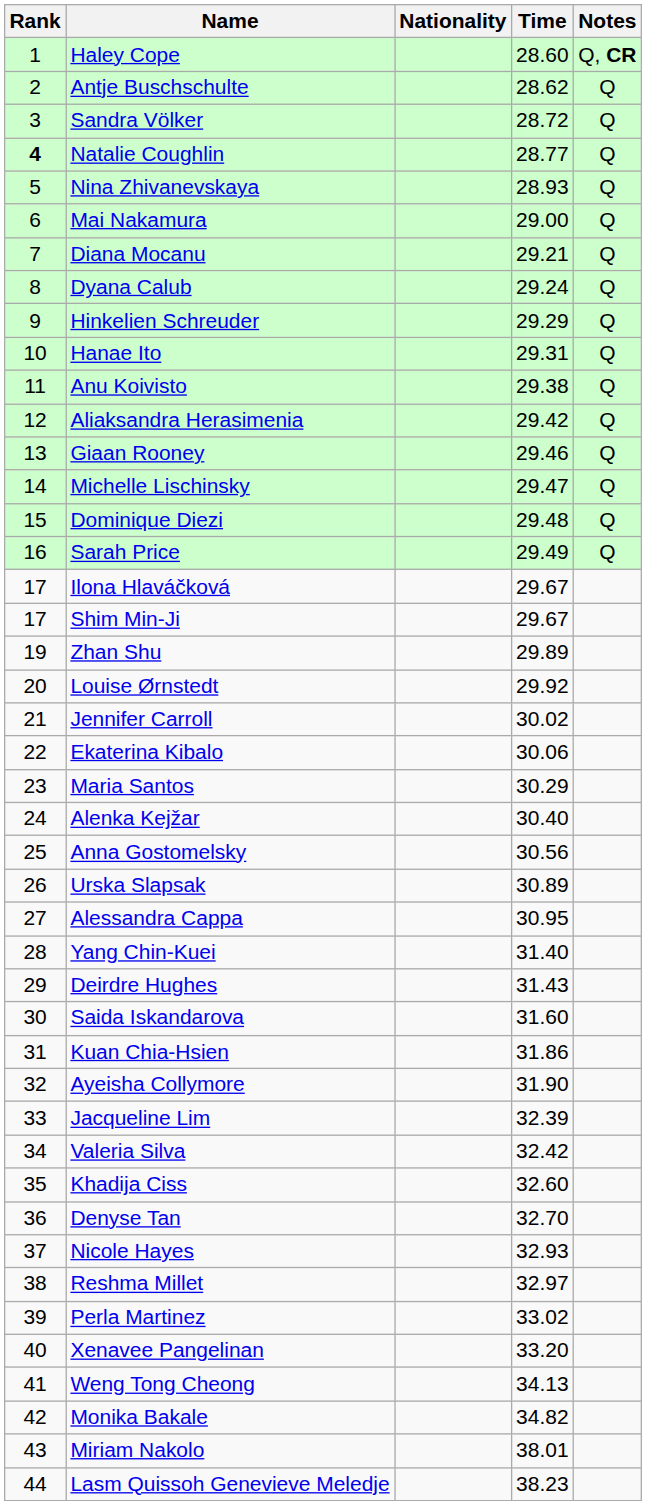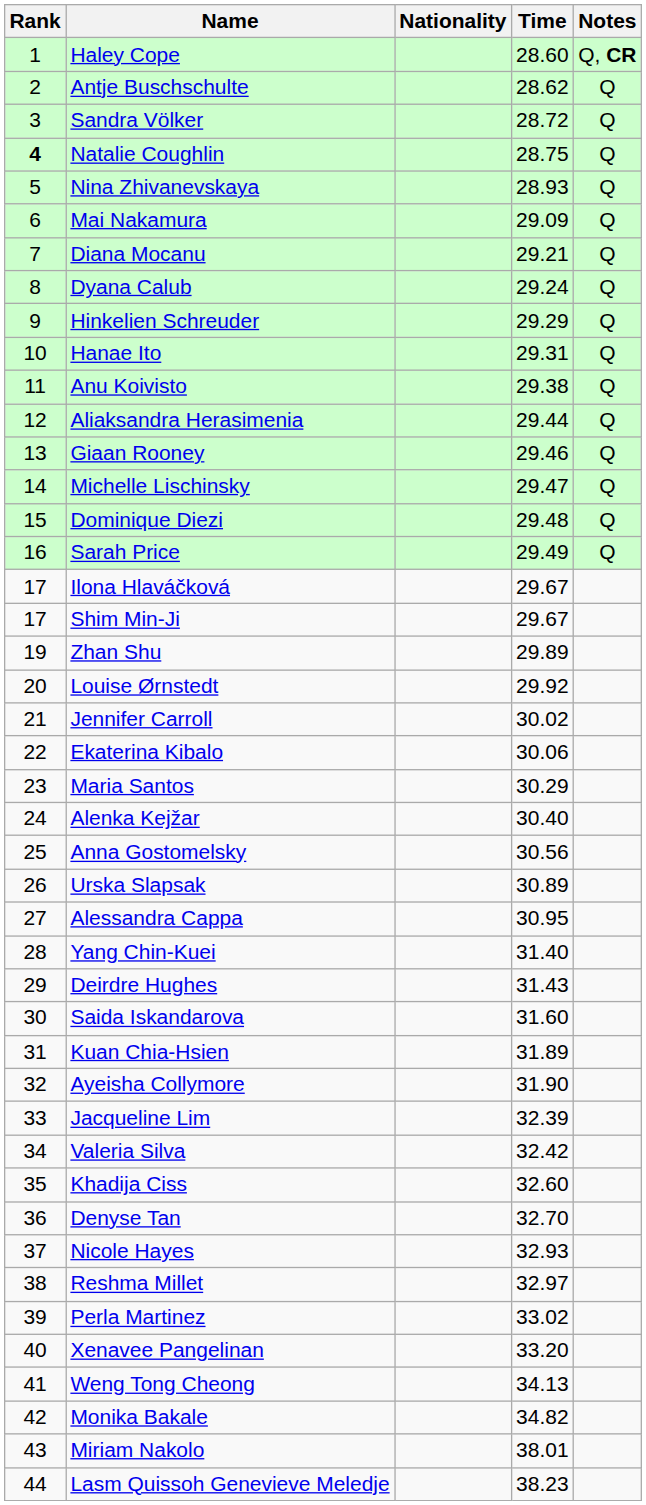 <table class="wikitable sortable" style="text-align:center">
 <tr>
 <th>Rank</th>
 <th>Name</th>
 <th>Nationality</th>
 <th>Time</th>
 <th>Notes</th>
 </tr>
 <tr bgcolor=ccffcc>
 <td>1</td>
 <td align=left><a href='#'>Haley Cope</a></td>
 <td align=left></td>
 <td>28.60</td>
 <td>Q, <strong>CR</strong></td>
 </tr>
 <tr bgcolor=ccffcc>
 <td>2</td>
 <td align=left><a href='#'>Antje Buschschulte</a></td>
 <td align=left></td>
 <td>28.62</td>
 <td>Q</td>
 </tr>
 <tr bgcolor=ccffcc>
 <td>3</td>
 <td align=left><a href='#'>Sandra Völker</a></td>
 <td align=left></td>
 <td>28.72</td>
 <td>Q</td>
 </tr>
 <tr bgcolor=ccffcc>
 <td><strong>4</strong></td>
 <td align=left><a href='#'>Natalie Coughlin</a></td>
 <td align=left></td>
-<td>28.77</td>
+<td>28.75</td>
 <td>Q</td>
 </tr>
 <tr bgcolor=ccffcc>
 <td>5</td>
 <td align=left><a href='#'>Nina Zhivanevskaya</a></td>
 <td align=left></td>
 <td>28.93</td>
 <td>Q</td>
 </tr>
 <tr bgcolor=ccffcc>
 <td>6</td>
 <td align=left><a href='#'>Mai Nakamura</a></td>
 <td align=left></td>
-<td>29.00</td>
+<td>29.09</td>
 <td>Q</td>
 </tr>
 <tr bgcolor=ccffcc>
 <td>7</td>
 <td align=left><a href='#'>Diana Mocanu</a></td>
 <td align=left></td>
 <td>29.21</td>
 <td>Q</td>
 </tr>
 <tr bgcolor=ccffcc>
 <td>8</td>
 <td align=left><a href='#'>Dyana Calub</a></td>
 <td align=left></td>
 <td>29.24</td>
 <td>Q</td>
 </tr>
 <tr bgcolor=ccffcc>
 <td>9</td>
 <td align=left><a href='#'>Hinkelien Schreuder</a></td>
 <td align=left></td>
 <td>29.29</td>
 <td>Q</td>
 </tr>
 <tr bgcolor=ccffcc>
 <td>10</td>
 <td align=left><a href='#'>Hanae Ito</a></td>
 <td align=left></td>
 <td>29.31</td>
 <td>Q</td>
 </tr>
 <tr bgcolor=ccffcc>
 <td>11</td>
 <td align=left><a href='#'>Anu Koivisto</a></td>
 <td align=left></td>
 <td>29.38</td>
 <td>Q</td>
 </tr>
 <tr bgcolor=ccffcc>
 <td>12</td>
 <td align=left><a href='#'>Aliaksandra Herasimenia</a></td>
 <td align=left></td>
-<td>29.42</td>
+<td>29.44</td>
 <td>Q</td>
 </tr>
 <tr bgcolor=ccffcc>
 <td>13</td>
 <td align=left><a href='#'>Giaan Rooney</a></td>
 <td align=left></td>
 <td>29.46</td>
 <td>Q</td>
 </tr>
 <tr bgcolor=ccffcc>
 <td>14</td>
 <td align=left><a href='#'>Michelle Lischinsky</a></td>
 <td align=left></td>
 <td>29.47</td>
 <td>Q</td>
 </tr>
 <tr bgcolor=ccffcc>
 <td>15</td>
 <td align=left><a href='#'>Dominique Diezi</a></td>
 <td align=left></td>
 <td>29.48</td>
 <td>Q</td>
 </tr>
 <tr bgcolor=ccffcc>
 <td>16</td>
 <td align=left><a href='#'>Sarah Price</a></td>
 <td align=left></td>
 <td>29.49</td>
 <td>Q</td>
 </tr>
 <tr>
 <td>17</td>
 <td align=left><a href='#'>Ilona Hlaváčková</a></td>
 <td align=left></td>
 <td>29.67</td>
 <td></td>
 </tr>
 <tr>
 <td>17</td>
 <td align=left><a href='#'>Shim Min-Ji</a></td>
 <td align=left></td>
 <td>29.67</td>
 <td></td>
 </tr>
 <tr>
 <td>19</td>
 <td align=left><a href='#'>Zhan Shu</a></td>
 <td align=left></td>
 <td>29.89</td>
 <td></td>
 </tr>
 <tr>
 <td>20</td>
 <td align=left><a href='#'>Louise Ørnstedt</a></td>
 <td align=left></td>
 <td>29.92</td>
 <td></td>
 </tr>
 <tr>
 <td>21</td>
 <td align=left><a href='#'>Jennifer Carroll</a></td>
 <td align=left></td>
 <td>30.02</td>
 <td></td>
 </tr>
 <tr>
 <td>22</td>
 <td align=left><a href='#'>Ekaterina Kibalo</a></td>
 <td align=left></td>
 <td>30.06</td>
 <td></td>
 </tr>
 <tr>
 <td>23</td>
 <td align=left><a href='#'>Maria Santos</a></td>
 <td align=left></td>
 <td>30.29</td>
 <td></td>
 </tr>
 <tr>
 <td>24</td>
 <td align=left><a href='#'>Alenka Kejžar</a></td>
 <td align=left></td>
 <td>30.40</td>
 <td></td>
 </tr>
 <tr>
 <td>25</td>
 <td align=left><a href='#'>Anna Gostomelsky</a></td>
 <td align=left></td>
 <td>30.56</td>
 <td></td>
 </tr>
 <tr>
 <td>26</td>
 <td align=left><a href='#'>Urska Slapsak</a></td>
 <td align=left></td>
 <td>30.89</td>
 <td></td>
 </tr>
 <tr>
 <td>27</td>
 <td align=left><a href='#'>Alessandra Cappa</a></td>
 <td align=left></td>
 <td>30.95</td>
 <td></td>
 </tr>
 <tr>
 <td>28</td>
 <td align=left><a href='#'>Yang Chin-Kuei</a></td>
 <td align=left></td>
 <td>31.40</td>
 <td></td>
 </tr>
 <tr>
 <td>29</td>
 <td align=left><a href='#'>Deirdre Hughes</a></td>
 <td align=left></td>
 <td>31.43</td>
 <td></td>
 </tr>
 <tr>
 <td>30</td>
 <td align=left><a href='#'>Saida Iskandarova</a></td>
 <td align=left></td>
 <td>31.60</td>
 <td></td>
 </tr>
 <tr>
 <td>31</td>
 <td align=left><a href='#'>Kuan Chia-Hsien</a></td>
 <td align=left></td>
-<td>31.86</td>
+<td>31.89</td>
 <td></td>
 </tr>
 <tr>
 <td>32</td>
 <td align=left><a href='#'>Ayeisha Collymore</a></td>
 <td align=left> </td>
 <td>31.90</td>
 <td></td>
 </tr>
 <tr>
 <td>33</td>
 <td align=left><a href='#'>Jacqueline Lim</a></td>
 <td align=left></td>
 <td>32.39</td>
 <td></td>
 </tr>
 <tr>
 <td>34</td>
 <td align=left><a href='#'>Valeria Silva</a></td>
 <td align=left></td>
 <td>32.42</td>
 <td></td>
 </tr>
 <tr>
 <td>35</td>
 <td align=left><a href='#'>Khadija Ciss</a></td>
 <td align=left></td>
 <td>32.60</td>
 <td></td>
 </tr>
 <tr>
 <td>36</td>
 <td align=left><a href='#'>Denyse Tan</a></td>
 <td align=left></td>
 <td>32.70</td>
 <td></td>
 </tr>
 <tr>
 <td>37</td>
 <td align=left><a href='#'>Nicole Hayes</a></td>
 <td align=left> </td>
 <td>32.93</td>
 <td></td>
 </tr>
 <tr>
 <td>38</td>
 <td align=left><a href='#'>Reshma Millet</a></td>
 <td align=left></td>
 <td>32.97</td>
 <td></td>
 </tr>
 <tr>
 <td>39</td>
 <td align=left><a href='#'>Perla Martinez</a></td>
 <td align=left></td>
 <td>33.02</td>
 <td></td>
 </tr>
 <tr>
 <td>40</td>
 <td align=left><a href='#'>Xenavee Pangelinan</a></td>
 <td align=left></td>
 <td>33.20</td>
 <td></td>
 </tr>
 <tr>
 <td>41</td>
 <td align=left><a href='#'>Weng Tong Cheong</a></td>
 <td align=left></td>
 <td>34.13</td>
 <td></td>
 </tr>
 <tr>
 <td>42</td>
 <td align=left><a href='#'>Monika Bakale</a></td>
 <td align=left></td>
 <td>34.82</td>
 <td></td>
 </tr>
 <tr>
 <td>43</td>
 <td align=left><a href='#'>Miriam Nakolo</a></td>
 <td align=left></td>
 <td>38.01</td>
 <td></td>
 </tr>
 <tr>
 <td>44</td>
 <td align=left><a href='#'>Lasm Quissoh Genevieve Meledje</a></td>
 <td align=left></td>
 <td>38.23</td>
 <td></td>
 </tr>
 </table>
